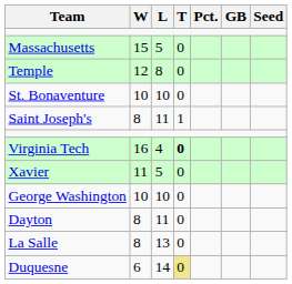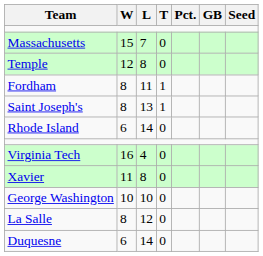 <table class=wikitable>
 <tr>
 <th>Team</th>
 <th>W</th>
 <th>L</th>
 <th>T</th>
 <th>Pct.</th>
 <th>GB</th>
 <th>Seed</th>
 </tr>
 <tr>
 <td colspan=7></td>
 </tr>
 <tr bgcolor=#ccffcc>
 <td><a href='#'>Massachusetts</a></td>
 <td>15</td>
-<td>5</td>
+<td>7</td>
 <td>0</td>
 <td></td>
 <td></td>
 <td></td>
 </tr>
 <tr bgcolor=#ccffcc>
 <td><a href='#'>Temple</a></td>
 <td>12</td>
 <td>8</td>
 <td>0</td>
 <td></td>
 <td></td>
 <td></td>
 </tr>
 <tr>
-<td><a href='#'>St. Bonaventure</a></td>
-<td>10</td>
-<td>10</td>
-<td>0</td>
+<td><a href='#'>Fordham</a></td>
+<td>8</td>
+<td>11</td>
+<td>1</td>
 <td></td>
 <td></td>
 <td></td>
 </tr>
 <tr>
 <td><a href='#'>Saint Joseph's</a></td>
 <td>8</td>
-<td>11</td>
+<td>13</td>
 <td>1</td>
+<td></td>
+<td></td>
+<td></td>
+</tr>
+<tr>
+<td><a href='#'>Rhode Island</a></td>
+<td>6</td>
+<td>14</td>
+<td>0</td>
 <td></td>
 <td></td>
 <td></td>
 </tr>
 <tr>
 <td colspan=7></td>
 </tr>
 <tr bgcolor=#ccffcc>
 <td><a href='#'>Virginia Tech</a></td>
 <td>16</td>
 <td>4</td>
-<td><strong>0</strong></td>
+<td>0</td>
 <td></td>
 <td></td>
 <td></td>
 </tr>
 <tr bgcolor=#ccffcc>
 <td><a href='#'>Xavier</a></td>
 <td>11</td>
-<td>5</td>
+<td>8</td>
 <td>0</td>
 <td></td>
 <td></td>
 <td></td>
 </tr>
 <tr>
 <td><a href='#'>George Washington</a></td>
 <td>10</td>
 <td>10</td>
 <td>0</td>
 <td></td>
 <td></td>
 <td></td>
 </tr>
 <tr>
-<td><a href='#'>Dayton</a></td>
-<td>8</td>
-<td>11</td>
-<td>0</td>
-<td></td>
-<td></td>
-<td></td>
-</tr>
-<tr>
 <td><a href='#'>La Salle</a></td>
 <td>8</td>
-<td>13</td>
+<td>12</td>
 <td>0</td>
 <td></td>
 <td></td>
 <td></td>
 </tr>
 <tr>
 <td><a href='#'>Duquesne</a></td>
 <td>6</td>
 <td>14</td>
-<td style="background: khaki;">0</td>
+<td>0</td>
 <td></td>
 <td></td>
 <td></td>
 </tr>
 </table>
